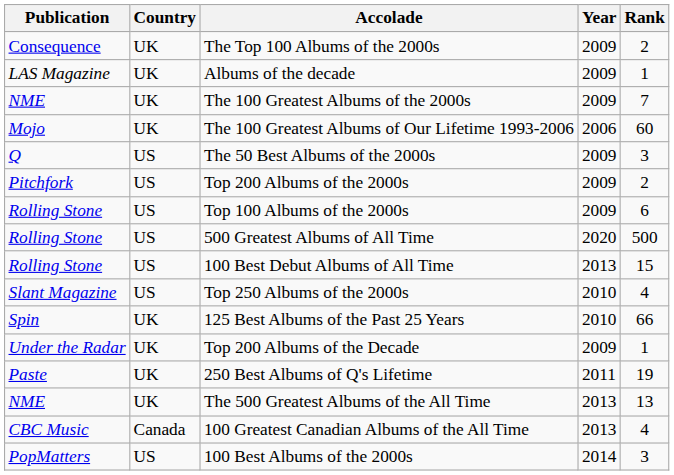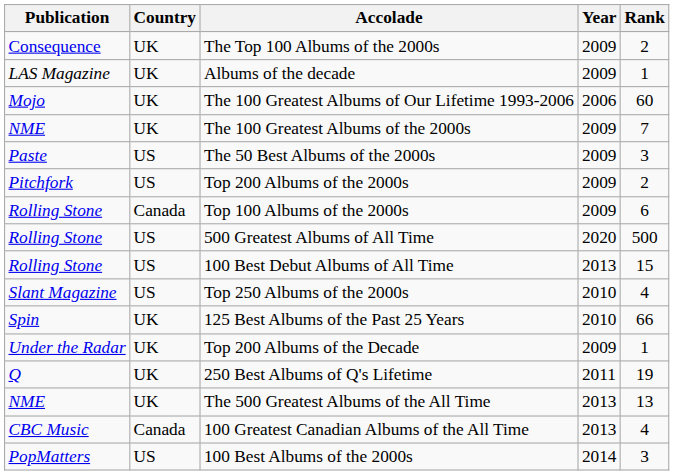 <table class="wikitable">
 <tr>
 <th scope="col">Publication</th>
 <th scope="col">Country</th>
 <th scope="col">Accolade</th>
 <th scope="col">Year</th>
 <th scope="col">Rank</th>
 </tr>
 <tr>
 <td><a href='#'>Consequence</a></td>
 <td>UK</td>
 <td scope="row">The Top 100 Albums of the 2000s</td>
 <td>2009</td>
 <td style="text-align:center;">2</td>
 </tr>
 <tr>
 <td><em>LAS Magazine</em></td>
 <td>UK</td>
 <td scope="row">Albums of the decade</td>
 <td>2009</td>
 <td style="text-align:center;">1</td>
 </tr>
 <tr>
+<td><em><a href='#'>Mojo</a></em></td>
+<td>UK</td>
+<td scope="row">The 100 Greatest Albums of Our Lifetime 1993-2006</td>
+<td>2006</td>
+<td style="text-align:center;">60</td>
+</tr>
+<tr>
 <td><em><a href='#'>NME</a></em></td>
 <td>UK</td>
 <td scope="row">The 100 Greatest Albums of the 2000s</td>
 <td>2009</td>
 <td style="text-align:center;">7</td>
 </tr>
 <tr>
-<td><em><a href='#'>Mojo</a></em></td>
-<td>UK</td>
-<td scope="row">The 100 Greatest Albums of Our Lifetime 1993-2006</td>
-<td>2006</td>
-<td style="text-align:center;">60</td>
-</tr>
-<tr>
-<td><em><a href='#'>Q</a></em></td>
+<td><em><a href='#'>Paste</a></em></td>
 <td>US</td>
 <td scope="row">The 50 Best Albums of the 2000s</td>
 <td>2009</td>
 <td style="text-align:center;">3</td>
 </tr>
 <tr>
 <td><em><a href='#'>Pitchfork</a></em></td>
 <td>US</td>
 <td scope="row">Top 200 Albums of the 2000s</td>
 <td>2009</td>
 <td style="text-align:center;">2</td>
 </tr>
 <tr>
 <td><em><a href='#'>Rolling Stone</a></em></td>
-<td>US</td>
+<td>Canada</td>
 <td scope="row">Top 100 Albums of the 2000s</td>
 <td>2009</td>
 <td style="text-align:center;">6</td>
 </tr>
 <tr>
 <td><em><a href='#'>Rolling Stone</a></em></td>
 <td>US</td>
 <td scope="row">500 Greatest Albums of All Time</td>
 <td>2020</td>
 <td style="text-align:center;">500</td>
 </tr>
 <tr>
 <td><em><a href='#'>Rolling Stone</a></em></td>
 <td>US</td>
 <td scope="row">100 Best Debut Albums of All Time</td>
 <td>2013</td>
 <td style="text-align:center;">15</td>
 </tr>
 <tr>
 <td><em><a href='#'>Slant Magazine</a></em></td>
 <td>US</td>
 <td scope="row">Top 250 Albums of the 2000s</td>
 <td>2010</td>
 <td style="text-align:center;">4</td>
 </tr>
 <tr>
 <td><em><a href='#'>Spin</a></em></td>
 <td>UK</td>
 <td scope="row">125 Best Albums of the Past 25 Years</td>
 <td>2010</td>
 <td style="text-align:center;">66</td>
 </tr>
 <tr>
 <td><em><a href='#'>Under the Radar</a></em></td>
 <td>UK</td>
 <td scope="row">Top 200 Albums of the Decade</td>
 <td>2009</td>
 <td style="text-align:center;">1</td>
 </tr>
 <tr>
-<td><em><a href='#'>Paste</a></em></td>
+<td><em><a href='#'>Q</a></em></td>
 <td>UK</td>
 <td scope="row">250 Best Albums of Q's Lifetime</td>
 <td>2011</td>
 <td style="text-align:center;">19</td>
 </tr>
 <tr>
 <td><em><a href='#'>NME</a></em></td>
 <td>UK</td>
 <td scope="row">The 500 Greatest Albums of the All Time</td>
 <td>2013</td>
 <td style="text-align:center;">13</td>
 </tr>
 <tr>
 <td><em><a href='#'>CBC Music</a></em></td>
 <td>Canada</td>
 <td scope="row">100 Greatest Canadian Albums of the All Time</td>
 <td>2013</td>
 <td style="text-align:center;">4</td>
 </tr>
 <tr>
 <td><em><a href='#'>PopMatters</a></em></td>
 <td>US</td>
 <td scope="row">100 Best Albums of the 2000s</td>
 <td>2014</td>
 <td style="text-align:center;">3</td>
 </tr>
 </table>
